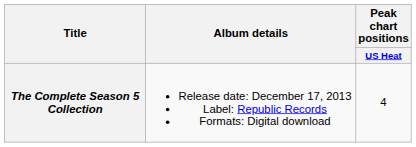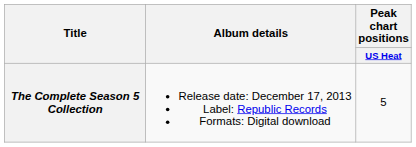 <table class="wikitable plainrowheaders" style="text-align:center;">
 <tr>
 <th rowspan="2" style="width:12em;">Title</th>
 <th rowspan="2" style="width:18em;">Album details</th>
 <th colspan="1">Peak chart<br>positions</th>
 </tr>
 <tr style="font-size:smaller;">
 <th style="width:45px;"><a href='#'>US Heat</a><br></th>
 </tr>
 <tr>
 <th scope="row"><em>The Complete Season 5 Collection</em></th>
 <td><br><ul><li>Release date: December 17, 2013</li><li>Label: <a href='#'>Republic Records</a></li><li>Formats: Digital download</li></ul></td>
-<td>4</td>
+<td>5</td>
 </tr>
 </table>
